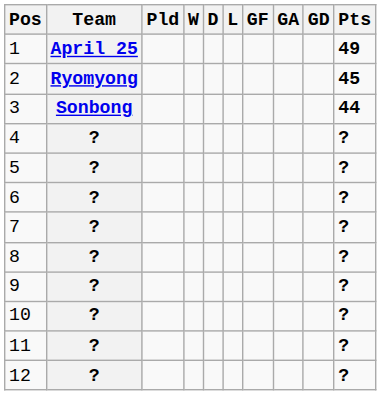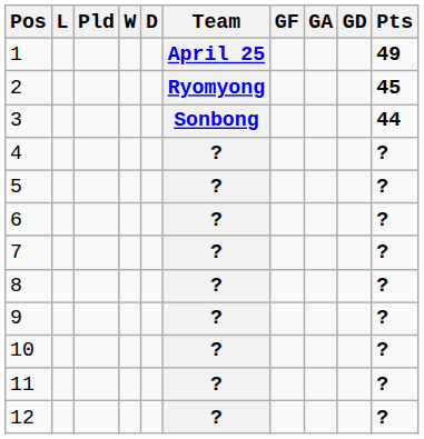 <table class="wikitable">
 <tr>
 <th>Pos</th>
-<th>Team</th>
+<th>L</th>
 <th>Pld</th>
 <th>W</th>
 <th>D</th>
-<th>L</th>
+<th>Team</th>
 <th>GF</th>
 <th>GA</th>
 <th>GD</th>
 <th>Pts</th>
 </tr>
 <tr>
 <td>1</td>
-<th><a href='#'>April 25</a></th>
 <td></td>
 <td></td>
 <td></td>
 <td></td>
+<th><a href='#'>April 25</a></th>
 <td></td>
 <td></td>
 <td></td>
 <td><strong>49</strong></td>
 </tr>
 <tr>
 <td>2</td>
-<th><a href='#'>Ryomyong</a></th>
 <td></td>
 <td></td>
 <td></td>
 <td></td>
+<th><a href='#'>Ryomyong</a></th>
 <td></td>
 <td></td>
 <td></td>
 <td><strong>45</strong></td>
 </tr>
 <tr>
 <td>3</td>
-<th><a href='#'>Sonbong</a></th>
 <td></td>
 <td></td>
 <td></td>
 <td></td>
+<th><a href='#'>Sonbong</a></th>
 <td></td>
 <td></td>
 <td></td>
 <td><strong>44</strong></td>
 </tr>
 <tr>
 <td>4</td>
-<th>?</th>
 <td></td>
 <td></td>
 <td></td>
 <td></td>
+<th>?</th>
 <td></td>
 <td></td>
 <td></td>
 <td><strong>?</strong></td>
 </tr>
 <tr>
 <td>5</td>
-<th>?</th>
 <td></td>
 <td></td>
 <td></td>
 <td></td>
+<th>?</th>
 <td></td>
 <td></td>
 <td></td>
 <td><strong>?</strong></td>
 </tr>
 <tr>
 <td>6</td>
-<th>?</th>
 <td></td>
 <td></td>
 <td></td>
 <td></td>
+<th>?</th>
 <td></td>
 <td></td>
 <td></td>
 <td><strong>?</strong></td>
 </tr>
 <tr>
 <td>7</td>
-<th>?</th>
 <td></td>
 <td></td>
 <td></td>
 <td></td>
+<th>?</th>
 <td></td>
 <td></td>
 <td></td>
 <td><strong>?</strong></td>
 </tr>
 <tr>
 <td>8</td>
-<th>?</th>
 <td></td>
 <td></td>
 <td></td>
 <td></td>
+<th>?</th>
 <td></td>
 <td></td>
 <td></td>
 <td><strong>?</strong></td>
 </tr>
 <tr>
 <td>9</td>
-<th>?</th>
 <td></td>
 <td></td>
 <td></td>
 <td></td>
+<th>?</th>
 <td></td>
 <td></td>
 <td></td>
 <td><strong>?</strong></td>
 </tr>
 <tr>
 <td>10</td>
-<th>?</th>
 <td></td>
 <td></td>
 <td></td>
 <td></td>
+<th>?</th>
 <td></td>
 <td></td>
 <td></td>
 <td><strong>?</strong></td>
 </tr>
 <tr>
 <td>11</td>
-<th>?</th>
 <td></td>
 <td></td>
 <td></td>
 <td></td>
+<th>?</th>
 <td></td>
 <td></td>
 <td></td>
 <td><strong>?</strong></td>
 </tr>
 <tr>
 <td>12</td>
-<th>?</th>
 <td></td>
 <td></td>
 <td></td>
 <td></td>
+<th>?</th>
 <td></td>
 <td></td>
 <td></td>
 <td><strong>?</strong></td>
 </tr>
 </table>
